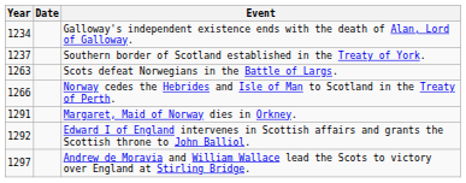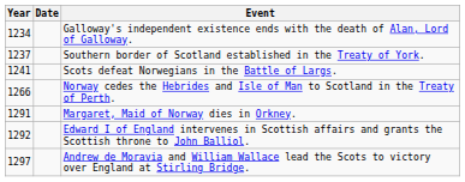 <table class="wikitable">
 <tr>
 <th style="width:6en">Year</th>
 <th style="width:15en">Date</th>
 <th>Event</th>
 </tr>
 <tr>
 <td>1234</td>
 <td></td>
 <td>Galloway's independent existence ends with the death of <a href='#'>Alan, Lord of Galloway</a>.</td>
 </tr>
 <tr>
 <td>1237</td>
 <td></td>
 <td>Southern border of Scotland established in the <a href='#'>Treaty of York</a>.</td>
 </tr>
 <tr>
-<td>1263</td>
+<td>1241</td>
 <td></td>
 <td>Scots defeat Norwegians in the <a href='#'>Battle of Largs</a>.</td>
 </tr>
 <tr>
 <td>1266</td>
 <td></td>
 <td><a href='#'>Norway</a> cedes the <a href='#'>Hebrides</a> and <a href='#'>Isle of Man</a> to Scotland in the <a href='#'>Treaty of Perth</a>.</td>
 </tr>
 <tr>
 <td>1291</td>
 <td></td>
 <td><a href='#'>Margaret, Maid of Norway</a> dies in <a href='#'>Orkney</a>.</td>
 </tr>
 <tr>
 <td>1292</td>
 <td></td>
 <td><a href='#'>Edward I of England</a> intervenes in Scottish affairs and grants the Scottish throne to <a href='#'>John Balliol</a>.</td>
 </tr>
 <tr>
 <td>1297</td>
 <td></td>
 <td><a href='#'>Andrew de Moravia</a> and <a href='#'>William Wallace</a> lead the Scots to victory over England at <a href='#'>Stirling Bridge</a>.</td>
 </tr>
 </table>
